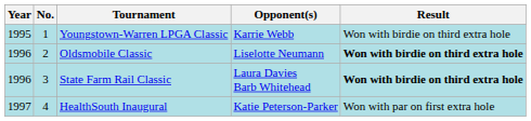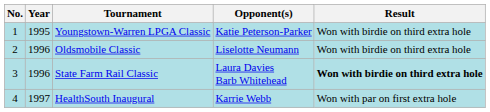 <table class="wikitable" style="font-size:95%;">
 <tr>
+<th>No.</th>
 <th>Year</th>
-<th>No.</th>
 <th>Tournament</th>
 <th>Opponent(s)</th>
 <th>Result</th>
 </tr>
 <tr style="background:#B0E0E6;">
+<td align=center>1</td>
 <td align=center>1995</td>
-<td align=center>1</td>
 <td><a href='#'>Youngstown-Warren LPGA Classic</a></td>
-<td> <a href='#'>Karrie Webb</a></td>
+<td> <a href='#'>Katie Peterson-Parker</a></td>
 <td>Won with birdie on third extra hole</td>
 </tr>
 <tr style="background:#B0E0E6;">
+<td align=center>2</td>
 <td align=center>1996</td>
-<td align=center>2</td>
 <td><a href='#'>Oldsmobile Classic</a></td>
 <td> <a href='#'>Liselotte Neumann</a></td>
-<td><strong>Won with birdie on third extra hole</strong></td>
+<td>Won with birdie on third extra hole</td>
 </tr>
 <tr style="background:#B0E0E6;">
+<td align=center>3</td>
 <td align=center>1996</td>
-<td align=center>3</td>
 <td><a href='#'>State Farm Rail Classic</a></td>
 <td> <a href='#'>Laura Davies</a><br> <a href='#'>Barb Whitehead</a></td>
 <td><strong>Won with birdie on third extra hole</strong></td>
 </tr>
 <tr style="background:#B0E0E6;">
+<td align=center>4</td>
 <td align=center>1997</td>
-<td align=center>4</td>
 <td><a href='#'>HealthSouth Inaugural</a></td>
-<td> <a href='#'>Katie Peterson-Parker</a></td>
+<td> <a href='#'>Karrie Webb</a></td>
 <td>Won with par on first extra hole</td>
 </tr>
 </table>
